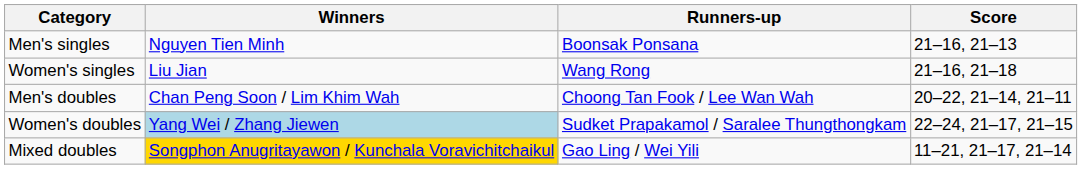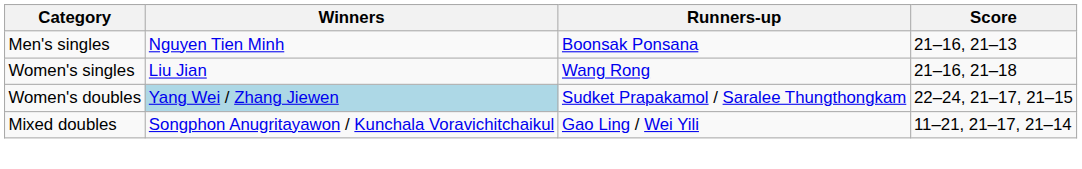 <table class=wikitable style="white-space:nowrap;">
 <tr>
 <th>Category</th>
 <th>Winners</th>
 <th>Runners-up</th>
 <th>Score</th>
 </tr>
 <tr>
 <td>Men's singles</td>
 <td> <a href='#'>Nguyen Tien Minh</a></td>
 <td> <a href='#'>Boonsak Ponsana</a></td>
 <td>21–16, 21–13</td>
 </tr>
 <tr>
 <td>Women's singles</td>
 <td> <a href='#'>Liu Jian</a></td>
 <td> <a href='#'>Wang Rong</a></td>
 <td>21–16, 21–18</td>
 </tr>
 <tr>
-<td>Men's doubles</td>
-<td> <a href='#'>Chan Peng Soon</a> / <a href='#'>Lim Khim Wah</a></td>
-<td> <a href='#'>Choong Tan Fook</a> / <a href='#'>Lee Wan Wah</a></td>
-<td>20–22, 21–14, 21–11</td>
-</tr>
-<tr>
 <td>Women's doubles</td>
 <td style="background: lightblue;"> <a href='#'>Yang Wei</a> / <a href='#'>Zhang Jiewen</a></td>
 <td> <a href='#'>Sudket Prapakamol</a> / <a href='#'>Saralee Thungthongkam</a></td>
 <td>22–24, 21–17, 21–15</td>
 </tr>
 <tr>
 <td>Mixed doubles</td>
-<td style="background: gold;"> <a href='#'>Songphon Anugritayawon</a> / <a href='#'>Kunchala Voravichitchaikul</a></td>
+<td> <a href='#'>Songphon Anugritayawon</a> / <a href='#'>Kunchala Voravichitchaikul</a></td>
 <td> <a href='#'>Gao Ling</a> / <a href='#'>Wei Yili</a></td>
 <td>11–21, 21–17, 21–14</td>
 </tr>
 </table>
